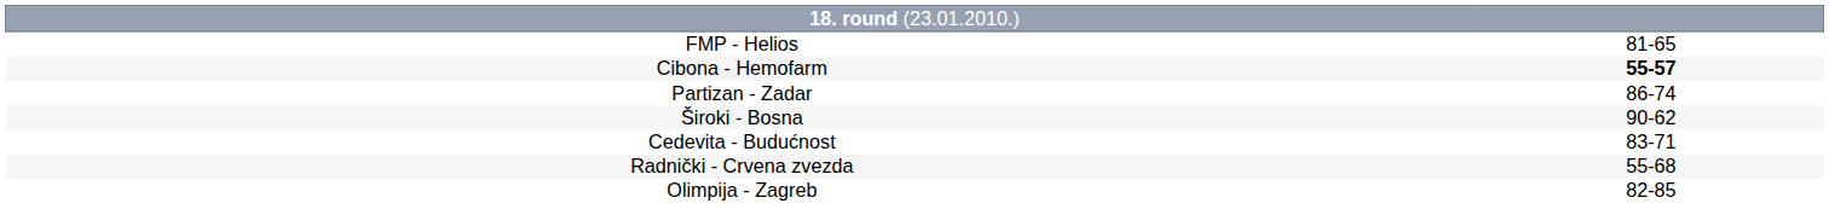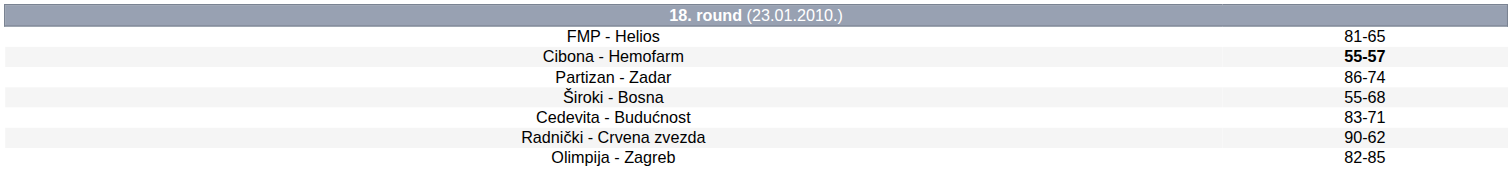 <table border=0 cellspacing=0 cellpadding=1em style="font-size: 85%; border-collapse: collapse;width:100%;">
 <tr>
 <td colspan=5 bgcolor=#98A1B2 style="border:1px solid #7A8392; text-align:center; color:#FFFFFF;"><strong>18. round</strong> (23.01.2010.)</td>
 </tr>
 <tr align=center bgcolor=#FFFFFF>
 <td>FMP - Helios</td>
 <td>81-65</td>
 </tr>
 <tr align=center bgcolor=#f5f5f5>
 <td>Cibona - Hemofarm</td>
 <td><strong>55-57</strong></td>
 </tr>
 <tr align=center bgcolor=#FFFFFF>
 <td>Partizan - Zadar</td>
 <td>86-74</td>
 </tr>
 <tr align=center bgcolor=#f5f5f5>
 <td>Široki - Bosna</td>
-<td>90-62</td>
+<td>55-68</td>
 </tr>
 <tr align=center bgcolor=#FFFFFF>
 <td>Cedevita - Budućnost</td>
 <td>83-71</td>
 </tr>
 <tr align=center bgcolor=#f5f5f5>
 <td>Radnički - Crvena zvezda</td>
-<td>55-68</td>
+<td>90-62</td>
 </tr>
 <tr align=center bgcolor=#FFFFFF>
 <td>Olimpija - Zagreb</td>
 <td>82-85</td>
 </tr>
 </table>
